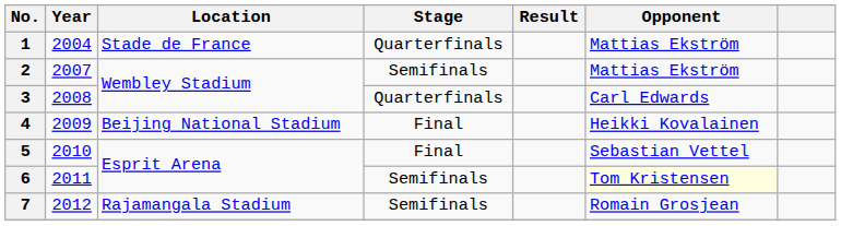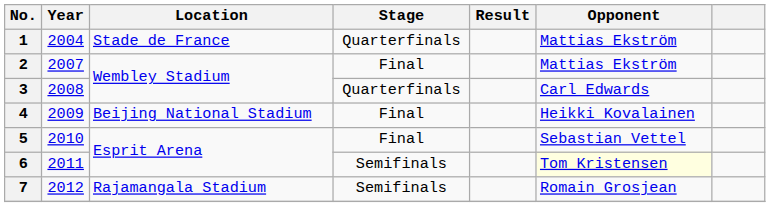 <table class="wikitable sortable" style="font-size:95%; width:70%;">
 <tr>
 <th>No.</th>
 <th>Year</th>
 <th>Location</th>
 <th>Stage</th>
 <th>Result</th>
 <th>Opponent</th>
 <th class="unsortable" style="width:3em;"></th>
 </tr>
 <tr>
 <th>1</th>
 <td style="text-align:center;"><a href='#'>2004</a></td>
 <td><a href='#'>Stade de France</a></td>
 <td style="text-align:center;">Quarterfinals</td>
 <td></td>
 <td> <a href='#'>Mattias Ekström</a></td>
 <td style="text-align:center;"></td>
 </tr>
 <tr>
 <th>2</th>
 <td style="text-align:center;"><a href='#'>2007</a></td>
 <td rowspan="2"><a href='#'>Wembley Stadium</a></td>
-<td style="text-align:center;">Semifinals</td>
+<td style="text-align:center;">Final</td>
 <td></td>
 <td> <a href='#'>Mattias Ekström</a></td>
 <td style="text-align:center;"></td>
 </tr>
 <tr>
 <th>3</th>
 <td style="text-align:center;"><a href='#'>2008</a></td>
 <td style="text-align:center;">Quarterfinals</td>
 <td></td>
 <td> <a href='#'>Carl Edwards</a></td>
 <td style="text-align:center;"></td>
 </tr>
 <tr>
 <th>4</th>
 <td style="text-align:center;"><a href='#'>2009</a></td>
 <td><a href='#'>Beijing National Stadium</a></td>
 <td style="text-align:center;">Final</td>
 <td></td>
 <td> <a href='#'>Heikki Kovalainen</a></td>
 <td style="text-align:center;"></td>
 </tr>
 <tr>
 <th>5</th>
 <td style="text-align:center;"><a href='#'>2010</a></td>
 <td rowspan="2"><a href='#'>Esprit Arena</a></td>
 <td style="text-align:center;">Final</td>
 <td></td>
 <td> <a href='#'>Sebastian Vettel</a></td>
 <td style="text-align:center;"></td>
 </tr>
 <tr>
 <th>6</th>
 <td style="text-align:center;"><a href='#'>2011</a></td>
 <td style="text-align:center;">Semifinals</td>
 <td></td>
 <td style="background: lightyellow;"> <a href='#'>Tom Kristensen</a></td>
 <td style="text-align:center;"></td>
 </tr>
 <tr>
 <th>7</th>
 <td style="text-align:center;"><a href='#'>2012</a></td>
 <td><a href='#'>Rajamangala Stadium</a></td>
 <td style="text-align:center;">Semifinals</td>
 <td></td>
 <td> <a href='#'>Romain Grosjean</a></td>
 <td style="text-align:center;"></td>
 </tr>
 <tr>
 </tr>
 </table>
